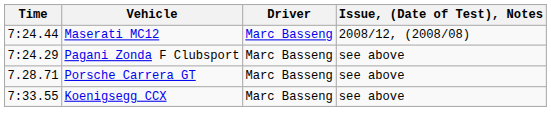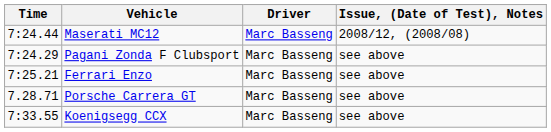 <table class="wikitable sortable" style="font-size: 90%;">
 <tr>
 <th>Time</th>
 <th>Vehicle</th>
 <th>Driver</th>
 <th>Issue, (Date of Test), Notes</th>
 </tr>
 <tr>
 <td>7:24.44</td>
 <td><a href='#'>Maserati MC12</a></td>
 <td><a href='#'>Marc Basseng</a></td>
 <td>2008/12, (2008/08)</td>
 </tr>
 <tr>
 <td>7:24.29</td>
 <td><a href='#'>Pagani Zonda</a> F Clubsport</td>
 <td>Marc Basseng</td>
 <td>see above</td>
 </tr>
 <tr>
+<td>7:25.21</td>
+<td><a href='#'>Ferrari Enzo</a></td>
+<td>Marc Basseng</td>
+<td>see above</td>
+</tr>
+<tr>
 <td>7.28.71</td>
 <td><a href='#'>Porsche Carrera GT</a></td>
 <td>Marc Basseng</td>
 <td>see above</td>
 </tr>
 <tr>
 <td>7:33.55</td>
 <td><a href='#'>Koenigsegg CCX</a></td>
 <td>Marc Basseng</td>
 <td>see above</td>
 </tr>
 </table>
